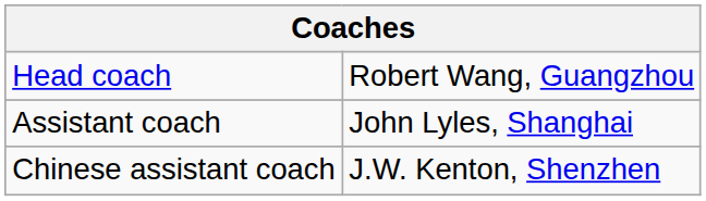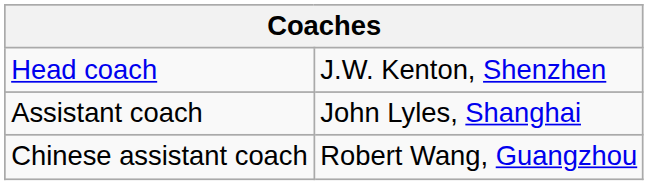 <table class="wikitable">
 <tr>
 <th colspan="6">Coaches</th>
 </tr>
 <tr>
 <td><a href='#'>Head coach</a></td>
-<td>Robert Wang, <a href='#'>Guangzhou</a></td>
+<td>J.W. Kenton, <a href='#'>Shenzhen</a></td>
 </tr>
 <tr>
 <td>Assistant coach</td>
 <td>John Lyles, <a href='#'>Shanghai</a></td>
 </tr>
 <tr>
 <td>Chinese assistant coach</td>
-<td>J.W. Kenton, <a href='#'>Shenzhen</a></td>
+<td>Robert Wang, <a href='#'>Guangzhou</a></td>
 </tr>
 </table>
